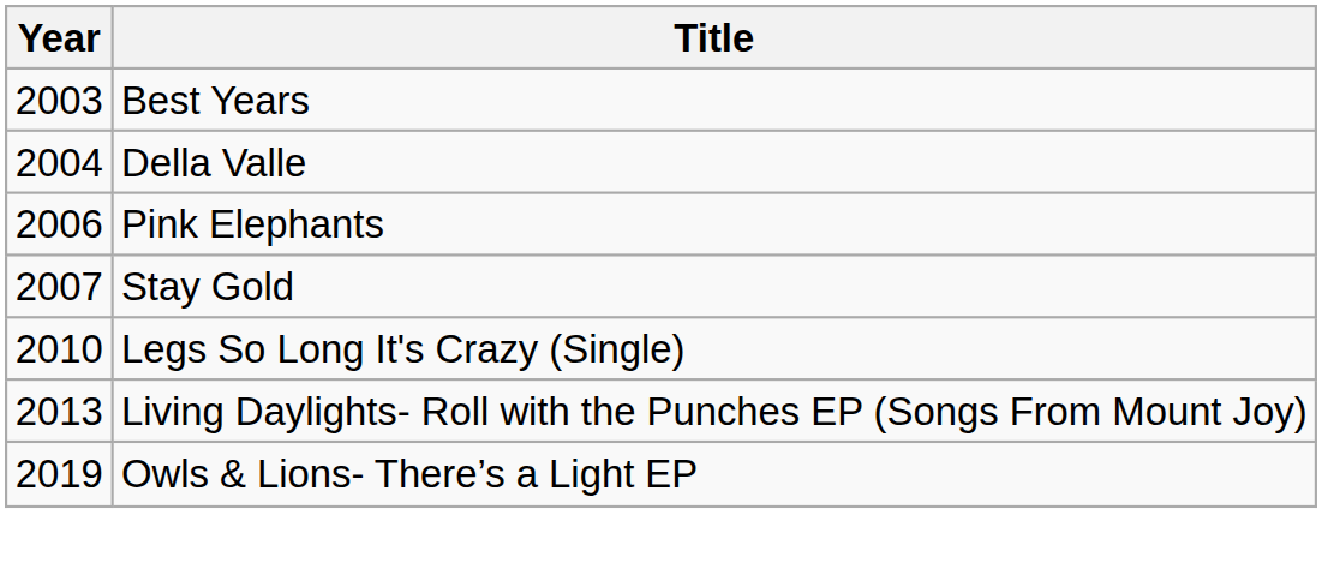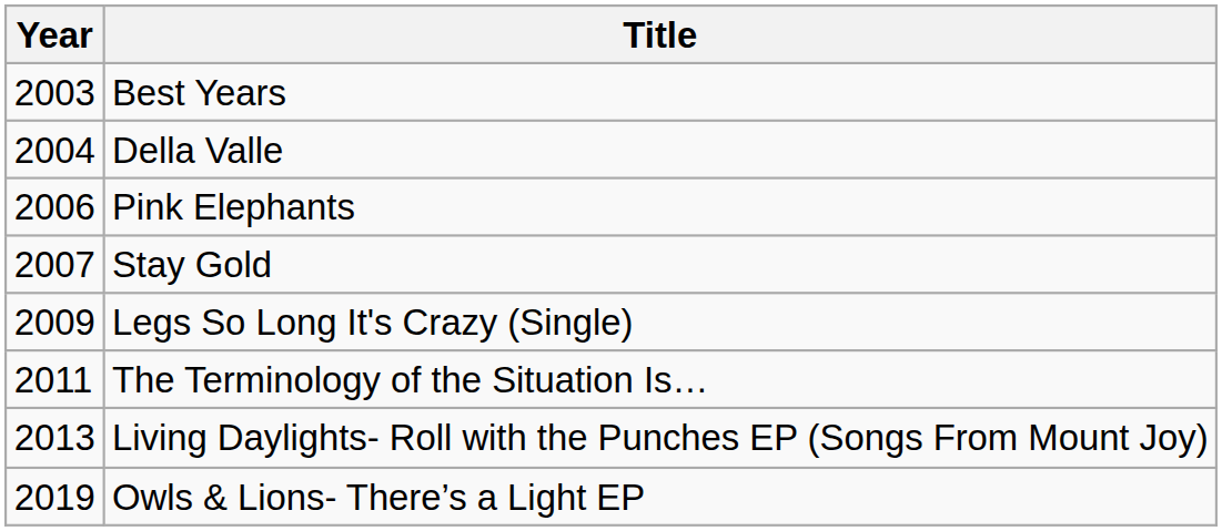 <table class="wikitable" style="font-size: 95%;">
 <tr>
 <th>Year</th>
 <th>Title</th>
 </tr>
 <tr>
 <td>2003</td>
 <td>Best Years</td>
 </tr>
 <tr>
 <td>2004</td>
 <td>Della Valle</td>
 </tr>
 <tr>
 <td>2006</td>
 <td>Pink Elephants</td>
 </tr>
 <tr>
 <td>2007</td>
 <td>Stay Gold</td>
 </tr>
 <tr>
-<td>2010</td>
+<td>2009</td>
 <td>Legs So Long It's Crazy (Single)</td>
+</tr>
+<tr>
+<td>2011</td>
+<td>The Terminology of the Situation Is…</td>
 </tr>
 <tr>
 <td>2013</td>
 <td>Living Daylights- Roll with the Punches EP (Songs From Mount Joy)</td>
 </tr>
 <tr>
 <td>2019</td>
 <td>Owls & Lions- There’s a Light EP</td>
 </tr>
 </table>
